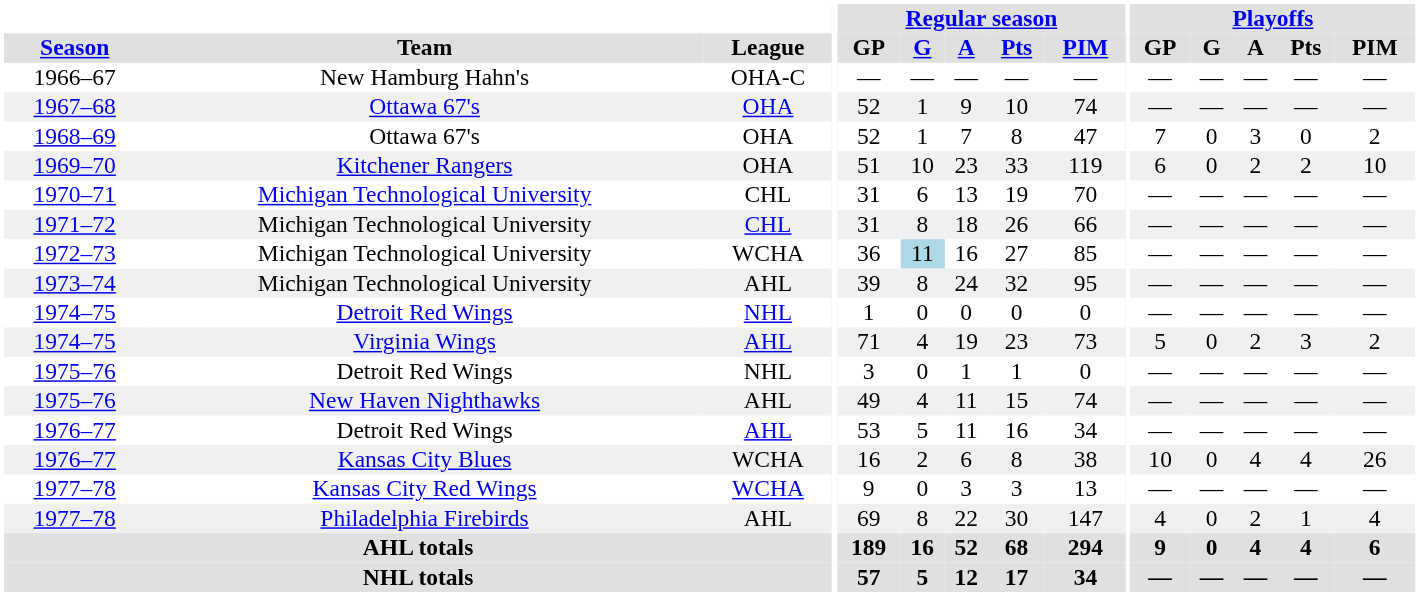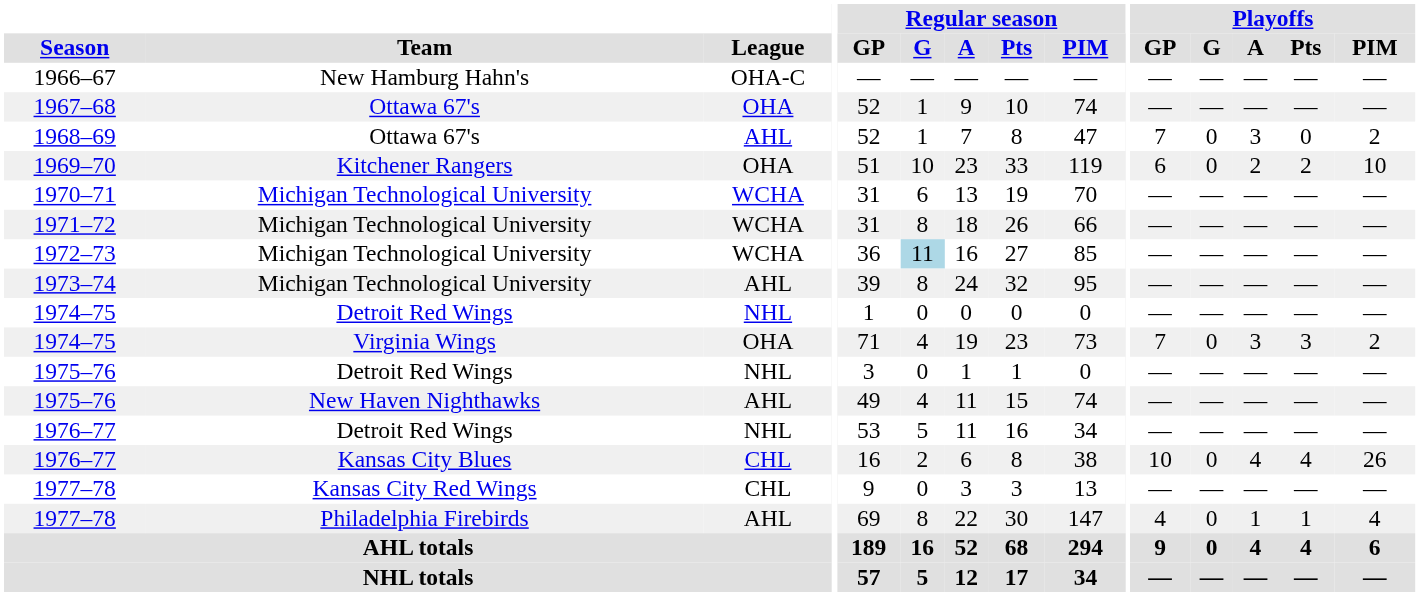 <table border="0" cellpadding="1" cellspacing="0" style="text-align:center; width:60em">
 <tr bgcolor="#e0e0e0">
 <th colspan="3" bgcolor="#ffffff"></th>
 <th rowspan="100" bgcolor="#ffffff"></th>
 <th colspan="5"><a href='#'>Regular season</a></th>
 <th rowspan="100" bgcolor="#ffffff"></th>
 <th colspan="5"><a href='#'>Playoffs</a></th>
 </tr>
 <tr bgcolor="#e0e0e0">
 <th><a href='#'>Season</a></th>
 <th>Team</th>
 <th>League</th>
 <th>GP</th>
 <th><a href='#'>G</a></th>
 <th><a href='#'>A</a></th>
 <th><a href='#'>Pts</a></th>
 <th><a href='#'>PIM</a></th>
 <th>GP</th>
 <th>G</th>
 <th>A</th>
 <th>Pts</th>
 <th>PIM</th>
 </tr>
 <tr>
 <td>1966–67</td>
 <td>New Hamburg Hahn's</td>
 <td>OHA-C</td>
 <td>—</td>
 <td>—</td>
 <td>—</td>
 <td>—</td>
 <td>—</td>
 <td>—</td>
 <td>—</td>
 <td>—</td>
 <td>—</td>
 <td>—</td>
 </tr>
 <tr bgcolor="#f0f0f0">
 <td><a href='#'>1967–68</a></td>
 <td><a href='#'>Ottawa 67's</a></td>
 <td><a href='#'>OHA</a></td>
 <td>52</td>
 <td>1</td>
 <td>9</td>
 <td>10</td>
 <td>74</td>
 <td>—</td>
 <td>—</td>
 <td>—</td>
 <td>—</td>
 <td>—</td>
 </tr>
 <tr>
 <td><a href='#'>1968–69</a></td>
 <td>Ottawa 67's</td>
-<td>OHA</td>
+<td><a href='#'>AHL</a></td>
 <td>52</td>
 <td>1</td>
 <td>7</td>
 <td>8</td>
 <td>47</td>
 <td>7</td>
 <td>0</td>
 <td>3</td>
 <td>0</td>
 <td>2</td>
 </tr>
 <tr bgcolor="#f0f0f0">
 <td><a href='#'>1969–70</a></td>
 <td><a href='#'>Kitchener Rangers</a></td>
 <td>OHA</td>
 <td>51</td>
 <td>10</td>
 <td>23</td>
 <td>33</td>
 <td>119</td>
 <td>6</td>
 <td>0</td>
 <td>2</td>
 <td>2</td>
 <td>10</td>
 </tr>
 <tr>
 <td><a href='#'>1970–71</a></td>
 <td><a href='#'>Michigan Technological University</a></td>
-<td>CHL</td>
+<td><a href='#'>WCHA</a></td>
 <td>31</td>
 <td>6</td>
 <td>13</td>
 <td>19</td>
 <td>70</td>
 <td>—</td>
 <td>—</td>
 <td>—</td>
 <td>—</td>
 <td>—</td>
 </tr>
 <tr bgcolor="#f0f0f0">
 <td><a href='#'>1971–72</a></td>
 <td>Michigan Technological University</td>
-<td><a href='#'>CHL</a></td>
+<td>WCHA</td>
 <td>31</td>
 <td>8</td>
 <td>18</td>
 <td>26</td>
 <td>66</td>
 <td>—</td>
 <td>—</td>
 <td>—</td>
 <td>—</td>
 <td>—</td>
 </tr>
 <tr>
 <td><a href='#'>1972–73</a></td>
 <td>Michigan Technological University</td>
 <td>WCHA</td>
 <td>36</td>
 <td style="background: lightblue;">11</td>
 <td>16</td>
 <td>27</td>
 <td>85</td>
 <td>—</td>
 <td>—</td>
 <td>—</td>
 <td>—</td>
 <td>—</td>
 </tr>
 <tr bgcolor="#f0f0f0">
 <td><a href='#'>1973–74</a></td>
 <td>Michigan Technological University</td>
 <td>AHL</td>
 <td>39</td>
 <td>8</td>
 <td>24</td>
 <td>32</td>
 <td>95</td>
 <td>—</td>
 <td>—</td>
 <td>—</td>
 <td>—</td>
 <td>—</td>
 </tr>
 <tr>
 <td><a href='#'>1974–75</a></td>
 <td><a href='#'>Detroit Red Wings</a></td>
 <td><a href='#'>NHL</a></td>
 <td>1</td>
 <td>0</td>
 <td>0</td>
 <td>0</td>
 <td>0</td>
 <td>—</td>
 <td>—</td>
 <td>—</td>
 <td>—</td>
 <td>—</td>
 </tr>
 <tr bgcolor="#f0f0f0">
 <td><a href='#'>1974–75</a></td>
 <td><a href='#'>Virginia Wings</a></td>
-<td><a href='#'>AHL</a></td>
+<td>OHA</td>
 <td>71</td>
 <td>4</td>
 <td>19</td>
 <td>23</td>
 <td>73</td>
-<td>5</td>
+<td>7</td>
 <td>0</td>
-<td>2</td>
+<td>3</td>
 <td>3</td>
 <td>2</td>
 </tr>
 <tr>
 <td><a href='#'>1975–76</a></td>
 <td>Detroit Red Wings</td>
 <td>NHL</td>
 <td>3</td>
 <td>0</td>
 <td>1</td>
 <td>1</td>
 <td>0</td>
 <td>—</td>
 <td>—</td>
 <td>—</td>
 <td>—</td>
 <td>—</td>
 </tr>
 <tr bgcolor="#f0f0f0">
 <td><a href='#'>1975–76</a></td>
 <td><a href='#'>New Haven Nighthawks</a></td>
 <td>AHL</td>
 <td>49</td>
 <td>4</td>
 <td>11</td>
 <td>15</td>
 <td>74</td>
 <td>—</td>
 <td>—</td>
 <td>—</td>
 <td>—</td>
 <td>—</td>
 </tr>
 <tr>
 <td><a href='#'>1976–77</a></td>
 <td>Detroit Red Wings</td>
-<td><a href='#'>AHL</a></td>
+<td>NHL</td>
 <td>53</td>
 <td>5</td>
 <td>11</td>
 <td>16</td>
 <td>34</td>
 <td>—</td>
 <td>—</td>
 <td>—</td>
 <td>—</td>
 <td>—</td>
 </tr>
 <tr bgcolor="#f0f0f0">
 <td><a href='#'>1976–77</a></td>
 <td><a href='#'>Kansas City Blues</a></td>
-<td>WCHA</td>
+<td><a href='#'>CHL</a></td>
 <td>16</td>
 <td>2</td>
 <td>6</td>
 <td>8</td>
 <td>38</td>
 <td>10</td>
 <td>0</td>
 <td>4</td>
 <td>4</td>
 <td>26</td>
 </tr>
 <tr>
 <td><a href='#'>1977–78</a></td>
 <td><a href='#'>Kansas City Red Wings</a></td>
-<td><a href='#'>WCHA</a></td>
+<td>CHL</td>
 <td>9</td>
 <td>0</td>
 <td>3</td>
 <td>3</td>
 <td>13</td>
 <td>—</td>
 <td>—</td>
 <td>—</td>
 <td>—</td>
 <td>—</td>
 </tr>
 <tr bgcolor="#f0f0f0">
 <td><a href='#'>1977–78</a></td>
 <td><a href='#'>Philadelphia Firebirds</a></td>
 <td>AHL</td>
 <td>69</td>
 <td>8</td>
 <td>22</td>
 <td>30</td>
 <td>147</td>
 <td>4</td>
 <td>0</td>
-<td>2</td>
+<td>1</td>
 <td>1</td>
 <td>4</td>
 </tr>
 <tr bgcolor="#e0e0e0">
 <th colspan="3">AHL totals</th>
 <th>189</th>
 <th>16</th>
 <th>52</th>
 <th>68</th>
 <th>294</th>
 <th>9</th>
 <th>0</th>
 <th>4</th>
 <th>4</th>
 <th>6</th>
 </tr>
 <tr bgcolor="#e0e0e0">
 <th colspan="3">NHL totals</th>
 <th>57</th>
 <th>5</th>
 <th>12</th>
 <th>17</th>
 <th>34</th>
 <th>—</th>
 <th>—</th>
 <th>—</th>
 <th>—</th>
 <th>—</th>
 </tr>
 </table>
